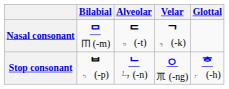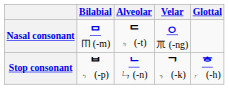 <table class=wikitable>
 <tr>
 <th></th>
 <th><a href='#'>Bilabial</a></th>
 <th><a href='#'>Alveolar</a></th>
 <th><a href='#'>Velar</a></th>
 <th><a href='#'>Glottal</a></th>
 </tr>
 <tr align=center>
 <th><a href='#'>Nasal consonant</a></th>
 <td><a href='#'><strong><big>ᄆ</big></strong> </a><br>ㆬ (<span>-m</span>)</td>
 <td><strong><big>ᄃ</big></strong> <br>ㆵ (<span>-t</span>)</td>
-<td><strong><big>ᄀ</big></strong> <br>ㆶ (<span>-k</span>)</td>
+<td><a href='#'><strong><big>ㅇ</big></strong> </a><br>ㆭ (<span>-ng</span>)</td>
 <td></td>
 </tr>
 <tr align=center>
 <th><a href='#'>Stop consonant</a></th>
 <td><strong><big>ᄇ</big></strong> <br>ㆴ (<span>-p</span>)</td>
 <td><a href='#'><strong><big>ᄂ</big></strong> </a><br>ㄣ (<span>-n</span>)</td>
-<td><a href='#'><strong><big>ㅇ</big></strong> </a><br>ㆭ (<span>-ng</span>)</td>
+<td><strong><big>ᄀ</big></strong> <br>ㆶ (<span>-k</span>)</td>
 <td><a href='#'><strong><big>ᄒ</big></strong> </a><br>ㆷ (<span>-h</span>)</td>
 </tr>
 </table>
